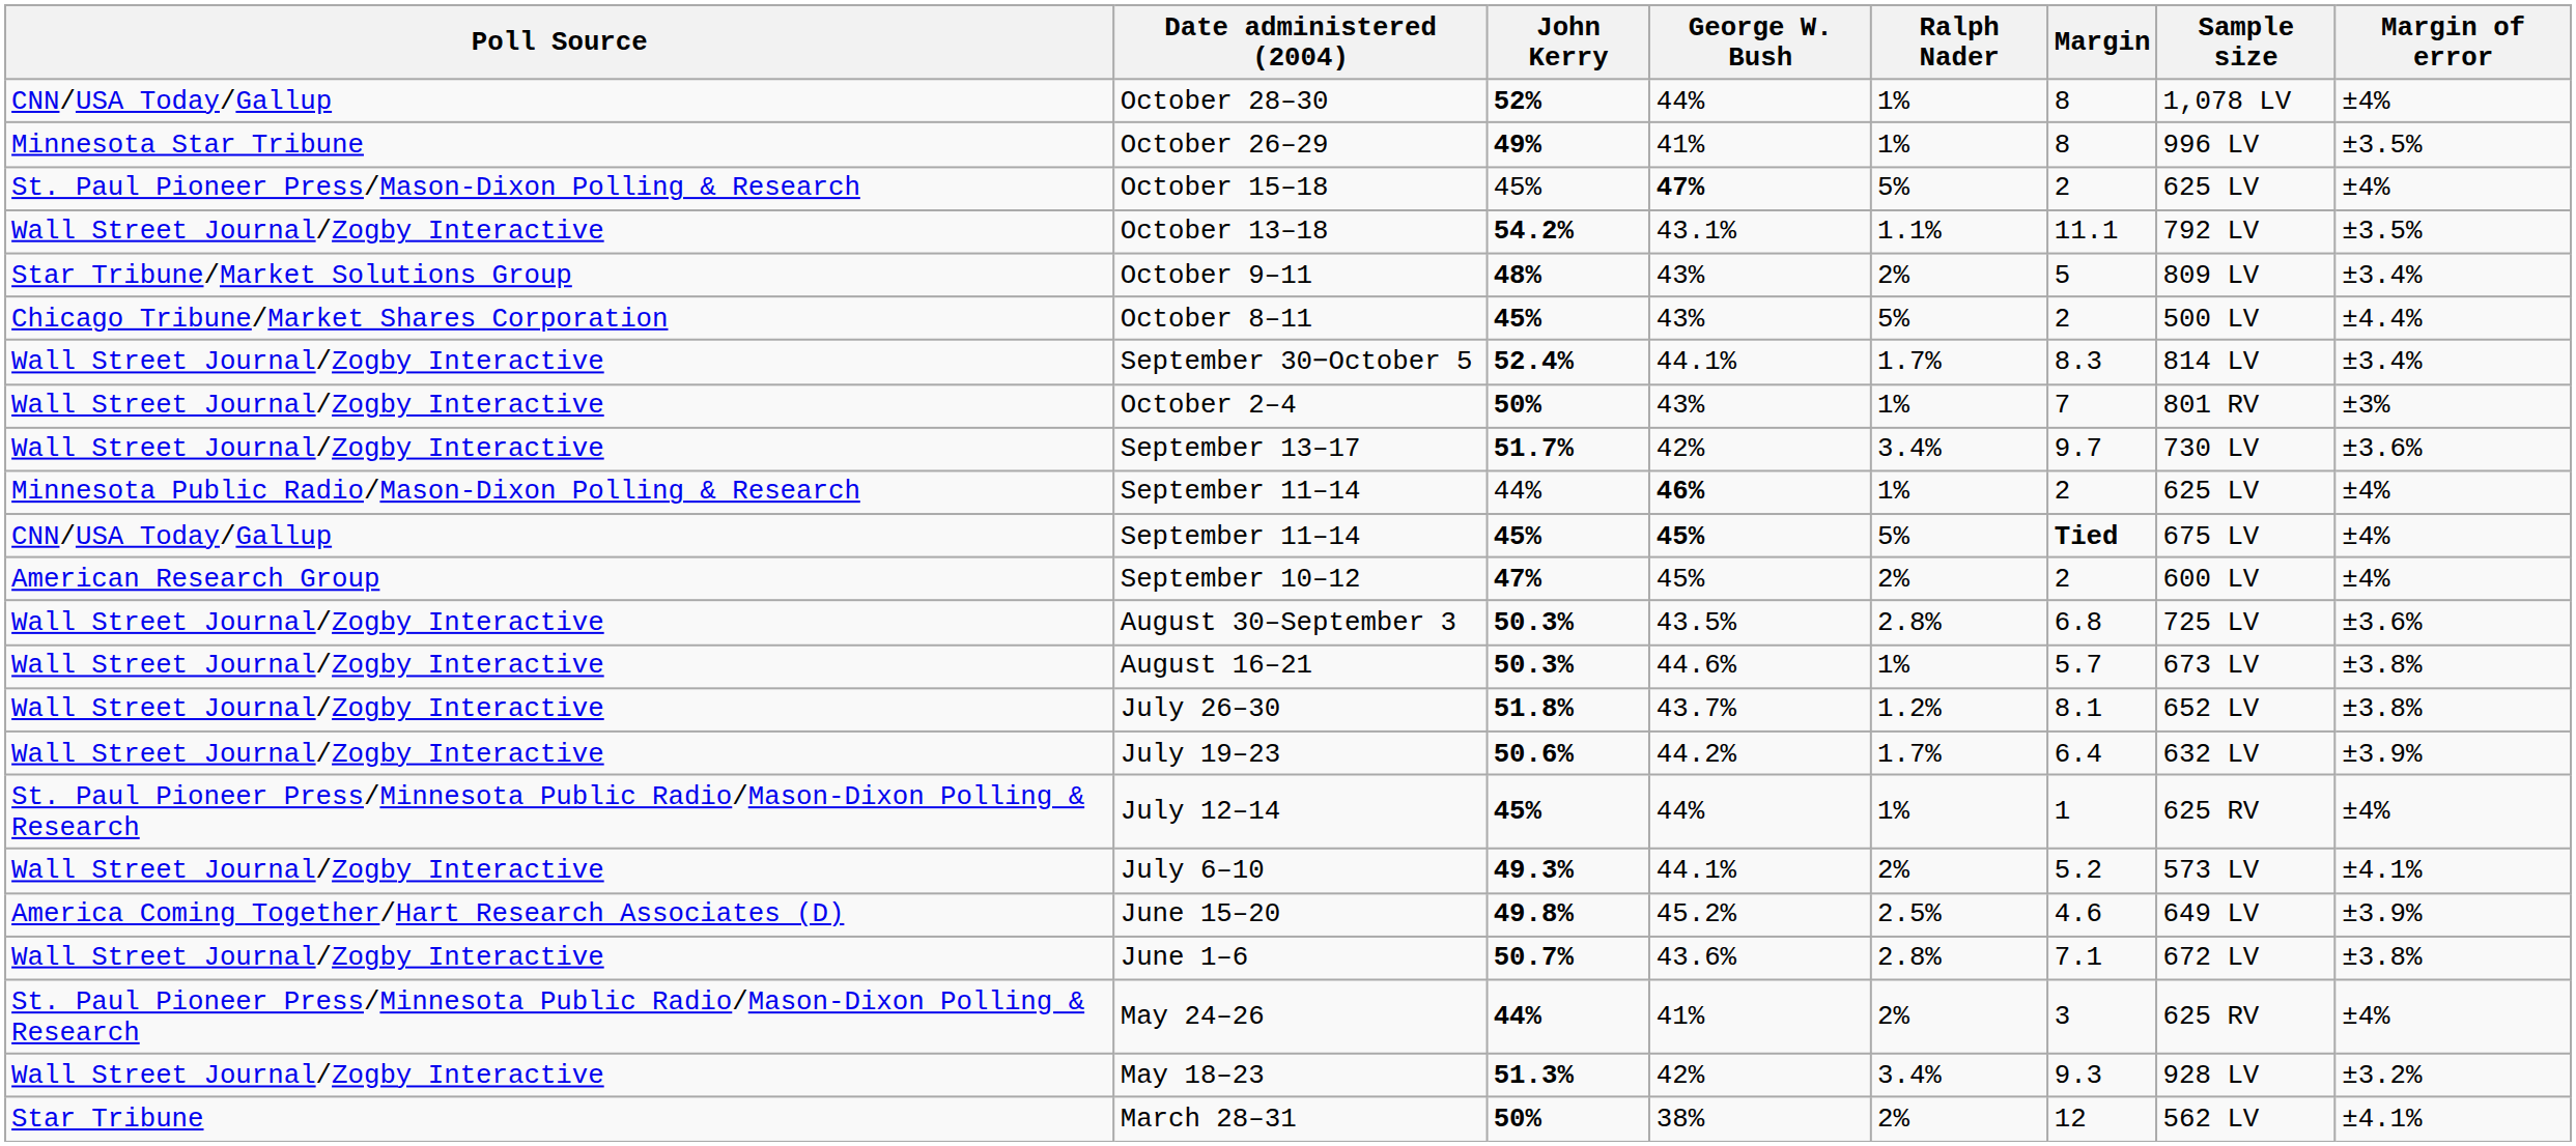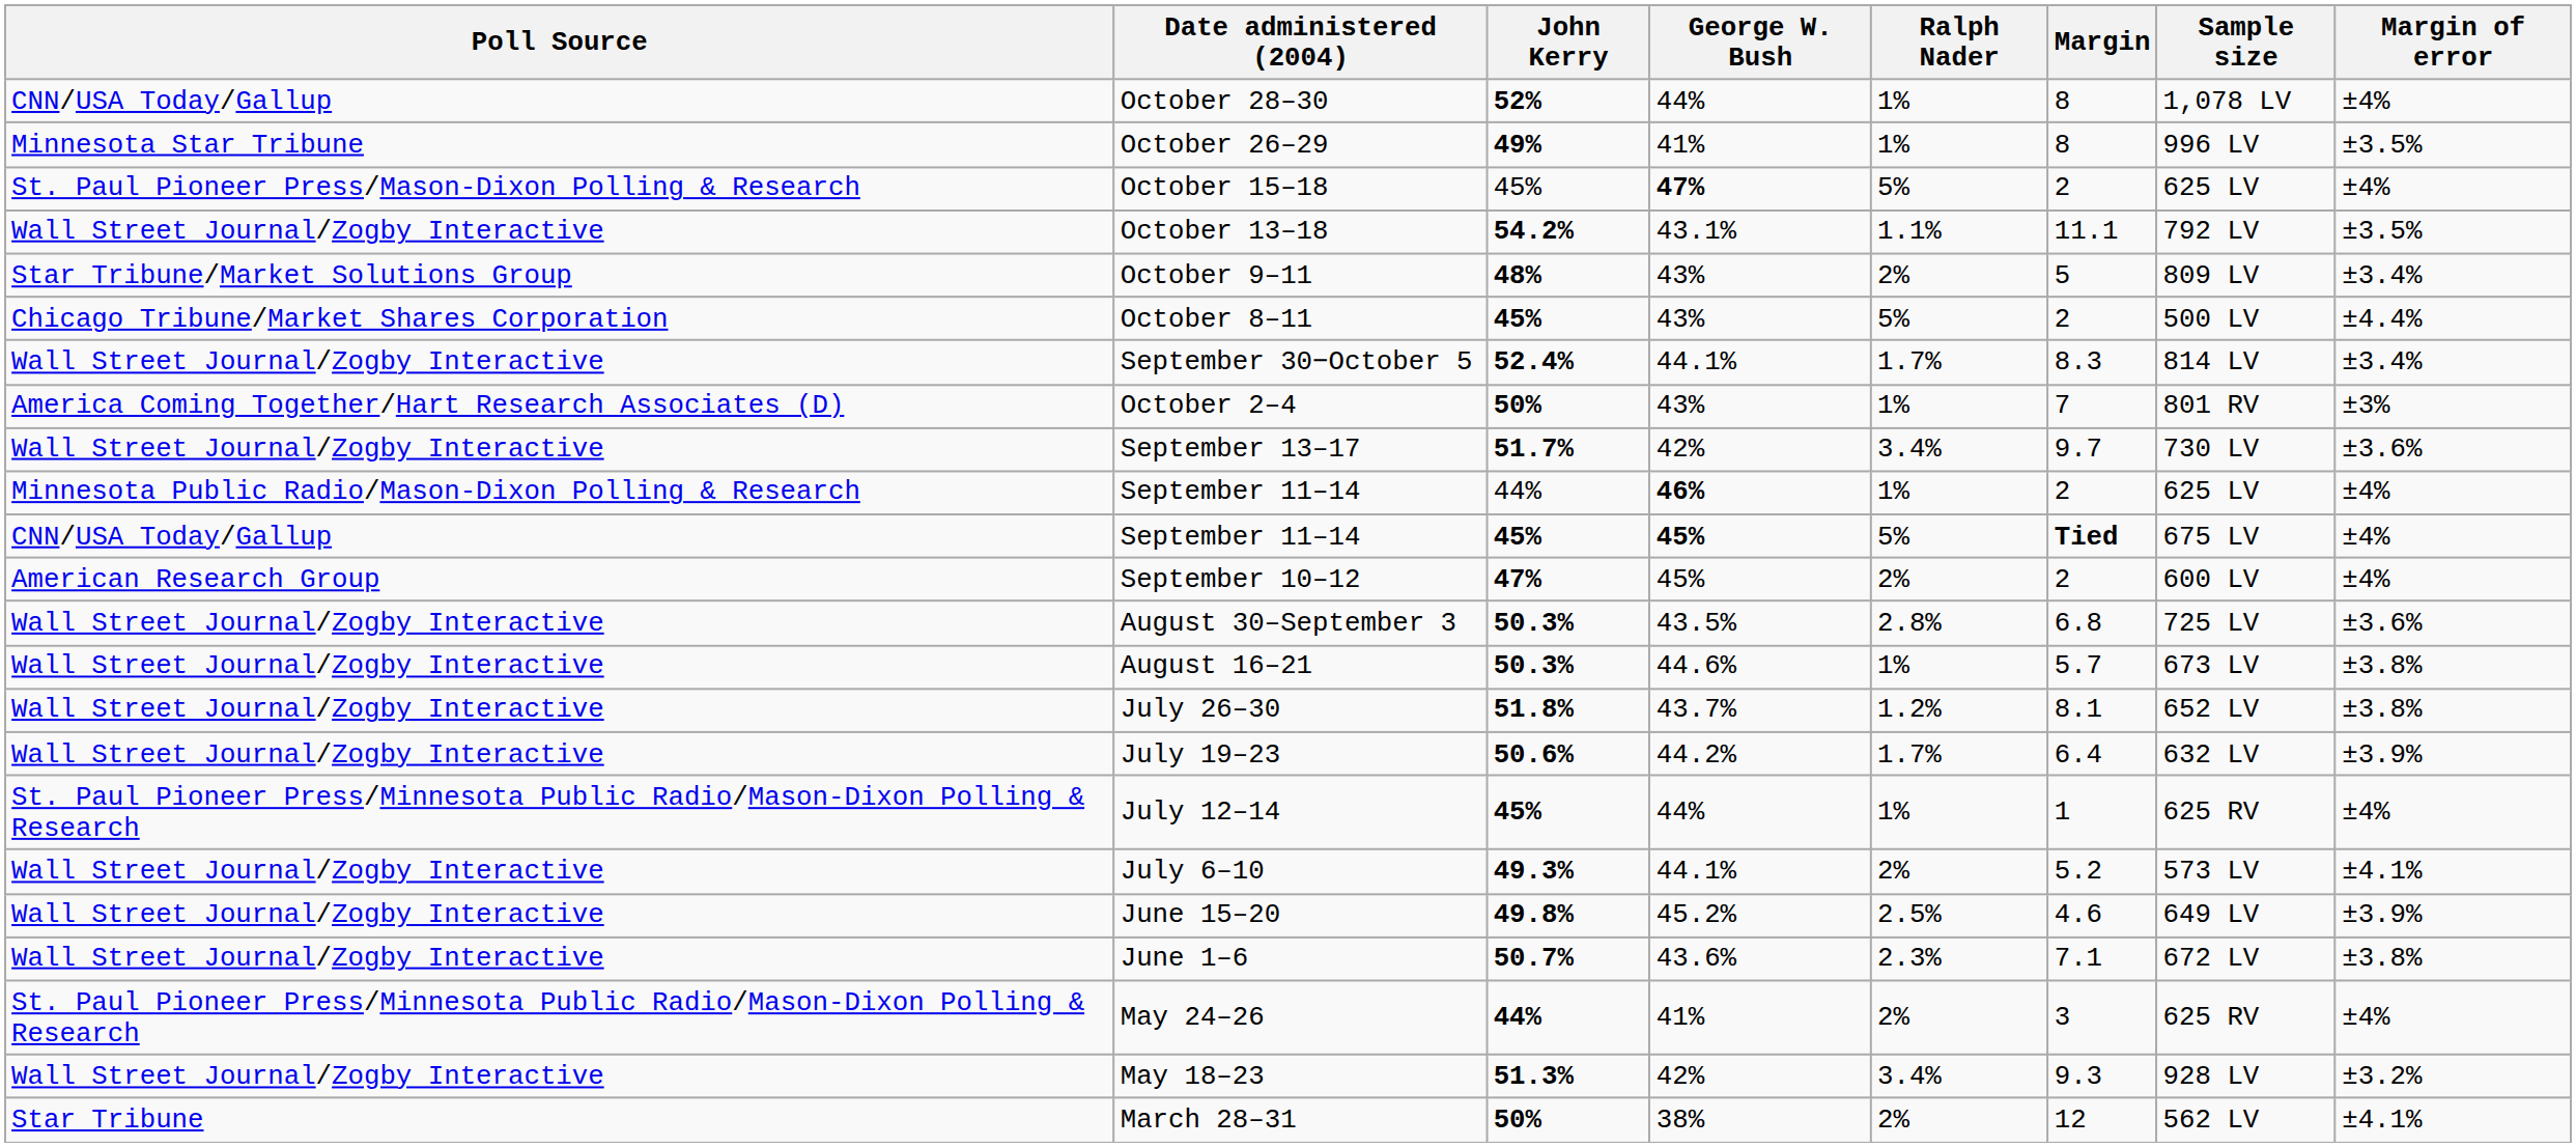 <table class="wikitable">
 <tr>
 <th>Poll Source</th>
 <th>Date administered (2004)</th>
 <th>John Kerry</th>
 <th>George W. Bush</th>
 <th>Ralph Nader</th>
 <th>Margin</th>
 <th>Sample size</th>
 <th>Margin of error</th>
 </tr>
 <tr>
 <td><a href='#'>CNN</a>/<a href='#'>USA Today</a>/<a href='#'>Gallup</a></td>
 <td>October 28–30</td>
 <td><strong>52%</strong></td>
 <td>44%</td>
 <td>1%</td>
 <td>8</td>
 <td>1,078 LV</td>
 <td>±4%</td>
 </tr>
 <tr>
 <td><a href='#'>Minnesota Star Tribune</a></td>
 <td>October 26–29</td>
 <td><strong>49%</strong></td>
 <td>41%</td>
 <td>1%</td>
 <td>8</td>
 <td>996 LV</td>
 <td>±3.5%</td>
 </tr>
 <tr>
 <td><a href='#'>St. Paul Pioneer Press</a>/<a href='#'>Mason-Dixon Polling & Research</a></td>
 <td>October 15–18</td>
 <td>45%</td>
 <td><strong>47%</strong></td>
 <td>5%</td>
 <td>2</td>
 <td>625 LV</td>
 <td>±4%</td>
 </tr>
 <tr>
 <td><a href='#'>Wall Street Journal</a>/<a href='#'>Zogby Interactive</a></td>
 <td>October 13–18</td>
 <td><strong>54.2%</strong></td>
 <td>43.1%</td>
 <td>1.1%</td>
 <td>11.1</td>
 <td>792 LV</td>
 <td>±3.5%</td>
 </tr>
 <tr>
 <td><a href='#'>Star Tribune</a>/<a href='#'>Market Solutions Group</a></td>
 <td>October 9–11</td>
 <td><strong>48%</strong></td>
 <td>43%</td>
 <td>2%</td>
 <td>5</td>
 <td>809 LV</td>
 <td>±3.4%</td>
 </tr>
 <tr>
 <td><a href='#'>Chicago Tribune</a>/<a href='#'>Market Shares Corporation</a></td>
 <td>October 8–11</td>
 <td><strong>45%</strong></td>
 <td>43%</td>
 <td>5%</td>
 <td>2</td>
 <td>500 LV</td>
 <td>±4.4%</td>
 </tr>
 <tr>
 <td><a href='#'>Wall Street Journal</a>/<a href='#'>Zogby Interactive</a></td>
 <td>September 30−October 5</td>
 <td><strong>52.4%</strong></td>
 <td>44.1%</td>
 <td>1.7%</td>
 <td>8.3</td>
 <td>814 LV</td>
 <td>±3.4%</td>
 </tr>
 <tr>
-<td><a href='#'>Wall Street Journal</a>/<a href='#'>Zogby Interactive</a></td>
+<td><a href='#'>America Coming Together</a>/<a href='#'>Hart Research Associates (D)</a></td>
 <td>October 2–4</td>
 <td><strong>50%</strong></td>
 <td>43%</td>
 <td>1%</td>
 <td>7</td>
 <td>801 RV</td>
 <td>±3%</td>
 </tr>
 <tr>
 <td><a href='#'>Wall Street Journal</a>/<a href='#'>Zogby Interactive</a></td>
 <td>September 13–17</td>
 <td><strong>51.7%</strong></td>
 <td>42%</td>
 <td>3.4%</td>
 <td>9.7</td>
 <td>730 LV</td>
 <td>±3.6%</td>
 </tr>
 <tr>
 <td><a href='#'>Minnesota Public Radio</a>/<a href='#'>Mason-Dixon Polling & Research</a></td>
 <td>September 11–14</td>
 <td>44%</td>
 <td><strong>46%</strong></td>
 <td>1%</td>
 <td>2</td>
 <td>625 LV</td>
 <td>±4%</td>
 </tr>
 <tr>
 <td><a href='#'>CNN</a>/<a href='#'>USA Today</a>/<a href='#'>Gallup</a></td>
 <td>September 11–14</td>
 <td><strong>45%</strong></td>
 <td><strong>45%</strong></td>
 <td>5%</td>
 <td><strong>Tied</strong></td>
 <td>675 LV</td>
 <td>±4%</td>
 </tr>
 <tr>
 <td><a href='#'>American Research Group</a></td>
 <td>September 10–12</td>
 <td><strong>47%</strong></td>
 <td>45%</td>
 <td>2%</td>
 <td>2</td>
 <td>600 LV</td>
 <td>±4%</td>
 </tr>
 <tr>
 <td><a href='#'>Wall Street Journal</a>/<a href='#'>Zogby Interactive</a></td>
 <td>August 30–September 3</td>
 <td><strong>50.3%</strong></td>
 <td>43.5%</td>
 <td>2.8%</td>
 <td>6.8</td>
 <td>725 LV</td>
 <td>±3.6%</td>
 </tr>
 <tr>
 <td><a href='#'>Wall Street Journal</a>/<a href='#'>Zogby Interactive</a></td>
 <td>August 16–21</td>
 <td><strong>50.3%</strong></td>
 <td>44.6%</td>
 <td>1%</td>
 <td>5.7</td>
 <td>673 LV</td>
 <td>±3.8%</td>
 </tr>
 <tr>
 <td><a href='#'>Wall Street Journal</a>/<a href='#'>Zogby Interactive</a></td>
 <td>July 26–30</td>
 <td><strong>51.8%</strong></td>
 <td>43.7%</td>
 <td>1.2%</td>
 <td>8.1</td>
 <td>652 LV</td>
 <td>±3.8%</td>
 </tr>
 <tr>
 <td><a href='#'>Wall Street Journal</a>/<a href='#'>Zogby Interactive</a></td>
 <td>July 19–23</td>
 <td><strong>50.6%</strong></td>
 <td>44.2%</td>
 <td>1.7%</td>
 <td>6.4</td>
 <td>632 LV</td>
 <td>±3.9%</td>
 </tr>
 <tr>
 <td><a href='#'>St. Paul Pioneer Press</a>/<a href='#'>Minnesota Public Radio</a>/<a href='#'>Mason-Dixon Polling & Research</a></td>
 <td>July 12–14</td>
 <td><strong>45%</strong></td>
 <td>44%</td>
 <td>1%</td>
 <td>1</td>
 <td>625 RV</td>
 <td>±4%</td>
 </tr>
 <tr>
 <td><a href='#'>Wall Street Journal</a>/<a href='#'>Zogby Interactive</a></td>
 <td>July 6–10</td>
 <td><strong>49.3%</strong></td>
 <td>44.1%</td>
 <td>2%</td>
 <td>5.2</td>
 <td>573 LV</td>
 <td>±4.1%</td>
 </tr>
 <tr>
-<td><a href='#'>America Coming Together</a>/<a href='#'>Hart Research Associates (D)</a></td>
+<td><a href='#'>Wall Street Journal</a>/<a href='#'>Zogby Interactive</a></td>
 <td>June 15–20</td>
 <td><strong>49.8%</strong></td>
 <td>45.2%</td>
 <td>2.5%</td>
 <td>4.6</td>
 <td>649 LV</td>
 <td>±3.9%</td>
 </tr>
 <tr>
 <td><a href='#'>Wall Street Journal</a>/<a href='#'>Zogby Interactive</a></td>
 <td>June 1–6</td>
 <td><strong>50.7%</strong></td>
 <td>43.6%</td>
-<td>2.8%</td>
+<td>2.3%</td>
 <td>7.1</td>
 <td>672 LV</td>
 <td>±3.8%</td>
 </tr>
 <tr>
 <td><a href='#'>St. Paul Pioneer Press</a>/<a href='#'>Minnesota Public Radio</a>/<a href='#'>Mason-Dixon Polling & Research</a></td>
 <td>May 24–26</td>
 <td><strong>44%</strong></td>
 <td>41%</td>
 <td>2%</td>
 <td>3</td>
 <td>625 RV</td>
 <td>±4%</td>
 </tr>
 <tr>
 <td><a href='#'>Wall Street Journal</a>/<a href='#'>Zogby Interactive</a></td>
 <td>May 18–23</td>
 <td><strong>51.3%</strong></td>
 <td>42%</td>
 <td>3.4%</td>
 <td>9.3</td>
 <td>928 LV</td>
 <td>±3.2%</td>
 </tr>
 <tr>
 <td><a href='#'>Star Tribune</a></td>
 <td>March 28–31</td>
 <td><strong>50%</strong></td>
 <td>38%</td>
 <td>2%</td>
 <td>12</td>
 <td>562 LV</td>
 <td>±4.1%</td>
 </tr>
 </table>
